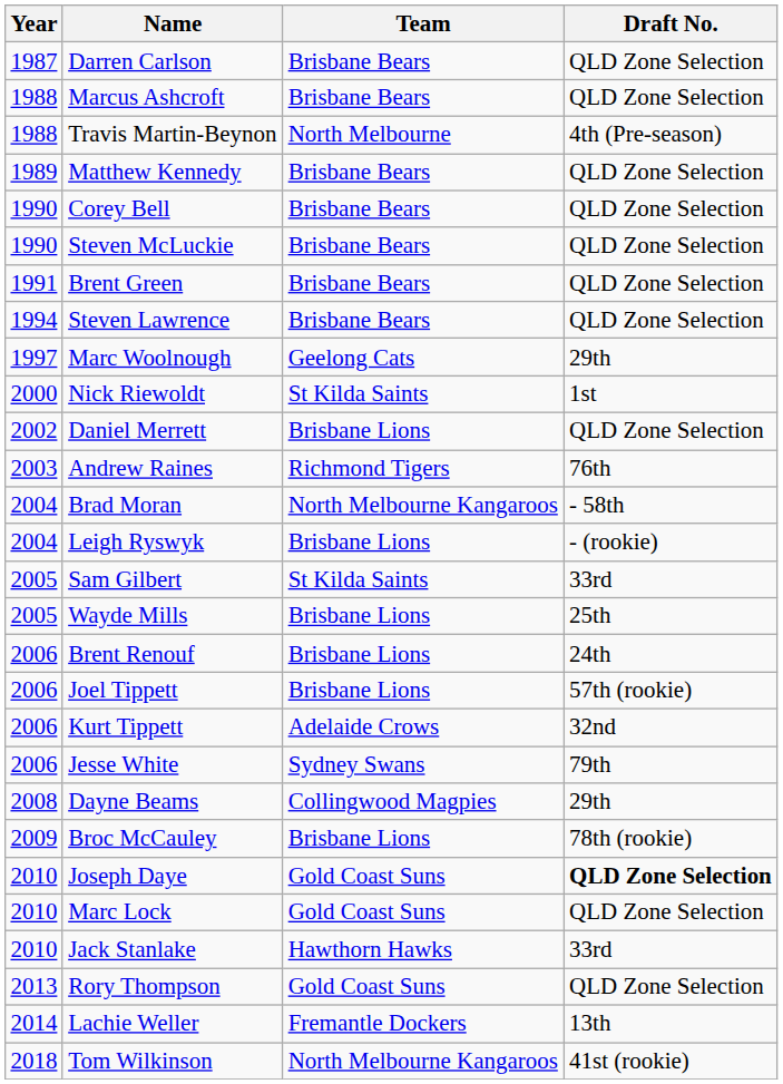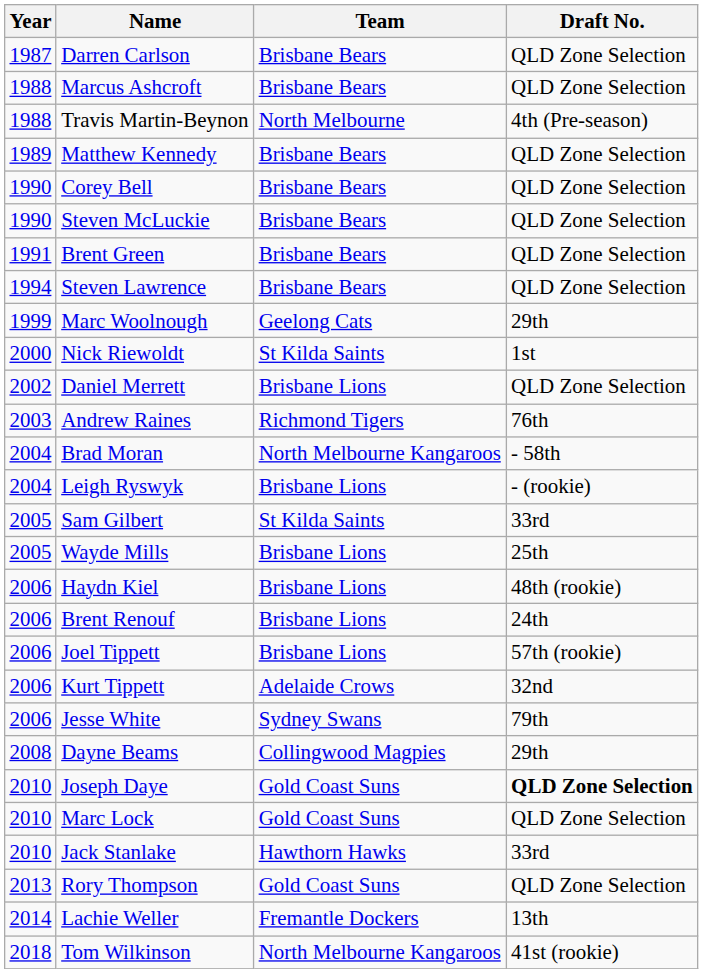 <table class="wikitable" style="width:60%;">
 <tr>
 <th>Year</th>
 <th>Name</th>
 <th>Team</th>
 <th>Draft No.</th>
 </tr>
 <tr>
 <td><a href='#'>1987</a></td>
 <td><a href='#'>Darren Carlson</a></td>
 <td><a href='#'>Brisbane Bears</a></td>
 <td>QLD Zone Selection</td>
 </tr>
 <tr>
 <td><a href='#'>1988</a></td>
 <td><a href='#'>Marcus Ashcroft</a></td>
 <td><a href='#'>Brisbane Bears</a></td>
 <td>QLD Zone Selection</td>
 </tr>
 <tr>
 <td><a href='#'>1988</a></td>
 <td>Travis Martin-Beynon</td>
 <td><a href='#'>North Melbourne</a></td>
 <td>4th (Pre-season)</td>
 </tr>
 <tr>
 <td><a href='#'>1989</a></td>
 <td><a href='#'>Matthew Kennedy</a></td>
 <td><a href='#'>Brisbane Bears</a></td>
 <td>QLD Zone Selection</td>
 </tr>
 <tr>
 <td><a href='#'>1990</a></td>
 <td><a href='#'>Corey Bell</a></td>
 <td><a href='#'>Brisbane Bears</a></td>
 <td>QLD Zone Selection</td>
 </tr>
 <tr>
 <td><a href='#'>1990</a></td>
 <td><a href='#'>Steven McLuckie</a></td>
 <td><a href='#'>Brisbane Bears</a></td>
 <td>QLD Zone Selection</td>
 </tr>
 <tr>
 <td><a href='#'>1991</a></td>
 <td><a href='#'>Brent Green</a></td>
 <td><a href='#'>Brisbane Bears</a></td>
 <td>QLD Zone Selection</td>
 </tr>
 <tr>
 <td><a href='#'>1994</a></td>
 <td><a href='#'>Steven Lawrence</a></td>
 <td><a href='#'>Brisbane Bears</a></td>
 <td>QLD Zone Selection</td>
 </tr>
 <tr>
-<td><a href='#'>1997</a></td>
+<td><a href='#'>1999</a></td>
 <td><a href='#'>Marc Woolnough</a></td>
 <td><a href='#'>Geelong Cats</a></td>
 <td>29th</td>
 </tr>
 <tr>
 <td><a href='#'>2000</a></td>
 <td><a href='#'>Nick Riewoldt</a></td>
 <td><a href='#'>St Kilda Saints</a></td>
 <td>1st</td>
 </tr>
 <tr>
 <td><a href='#'>2002</a></td>
 <td><a href='#'>Daniel Merrett</a></td>
 <td><a href='#'>Brisbane Lions</a></td>
 <td>QLD Zone Selection</td>
 </tr>
 <tr>
 <td><a href='#'>2003</a></td>
 <td><a href='#'>Andrew Raines</a></td>
 <td><a href='#'>Richmond Tigers</a></td>
 <td>76th</td>
 </tr>
 <tr>
 <td><a href='#'>2004</a></td>
 <td><a href='#'>Brad Moran</a></td>
 <td><a href='#'>North Melbourne Kangaroos</a></td>
 <td>- 58th</td>
 </tr>
 <tr>
 <td><a href='#'>2004</a></td>
 <td><a href='#'>Leigh Ryswyk</a></td>
 <td><a href='#'>Brisbane Lions</a></td>
 <td>- (rookie)</td>
 </tr>
 <tr>
 <td><a href='#'>2005</a></td>
 <td><a href='#'>Sam Gilbert</a></td>
 <td><a href='#'>St Kilda Saints</a></td>
 <td>33rd</td>
 </tr>
 <tr>
 <td><a href='#'>2005</a></td>
 <td><a href='#'>Wayde Mills</a></td>
 <td><a href='#'>Brisbane Lions</a></td>
 <td>25th</td>
 </tr>
 <tr>
 <td><a href='#'>2006</a></td>
+<td><a href='#'>Haydn Kiel</a></td>
+<td><a href='#'>Brisbane Lions</a></td>
+<td>48th (rookie)</td>
+</tr>
+<tr>
+<td><a href='#'>2006</a></td>
 <td><a href='#'>Brent Renouf</a></td>
 <td><a href='#'>Brisbane Lions</a></td>
 <td>24th</td>
 </tr>
 <tr>
 <td><a href='#'>2006</a></td>
 <td><a href='#'>Joel Tippett</a></td>
 <td><a href='#'>Brisbane Lions</a></td>
 <td>57th (rookie)</td>
 </tr>
 <tr>
 <td><a href='#'>2006</a></td>
 <td><a href='#'>Kurt Tippett</a></td>
 <td><a href='#'>Adelaide Crows</a></td>
 <td>32nd</td>
 </tr>
 <tr>
 <td><a href='#'>2006</a></td>
 <td><a href='#'>Jesse White</a></td>
 <td><a href='#'>Sydney Swans</a></td>
 <td>79th</td>
 </tr>
 <tr>
 <td><a href='#'>2008</a></td>
 <td><a href='#'>Dayne Beams</a></td>
 <td><a href='#'>Collingwood Magpies</a></td>
 <td>29th</td>
-</tr>
-<tr>
-<td><a href='#'>2009</a></td>
-<td><a href='#'>Broc McCauley</a></td>
-<td><a href='#'>Brisbane Lions</a></td>
-<td>78th (rookie)</td>
 </tr>
 <tr>
 <td><a href='#'>2010</a></td>
 <td><a href='#'>Joseph Daye</a></td>
 <td><a href='#'>Gold Coast Suns</a></td>
 <td><strong>QLD Zone Selection</strong></td>
 </tr>
 <tr>
 <td><a href='#'>2010</a></td>
 <td><a href='#'>Marc Lock</a></td>
 <td><a href='#'>Gold Coast Suns</a></td>
 <td>QLD Zone Selection</td>
 </tr>
 <tr>
 <td><a href='#'>2010</a></td>
 <td><a href='#'>Jack Stanlake</a></td>
 <td><a href='#'>Hawthorn Hawks</a></td>
 <td>33rd</td>
 </tr>
 <tr>
 <td><a href='#'>2013</a></td>
 <td><a href='#'>Rory Thompson</a></td>
 <td><a href='#'>Gold Coast Suns</a></td>
 <td>QLD Zone Selection</td>
 </tr>
 <tr>
 <td><a href='#'>2014</a></td>
 <td><a href='#'>Lachie Weller</a></td>
 <td><a href='#'>Fremantle Dockers</a></td>
 <td>13th</td>
 </tr>
 <tr>
 <td><a href='#'>2018</a></td>
 <td><a href='#'>Tom Wilkinson</a></td>
 <td><a href='#'>North Melbourne Kangaroos</a></td>
 <td>41st (rookie)</td>
 </tr>
 </table>
